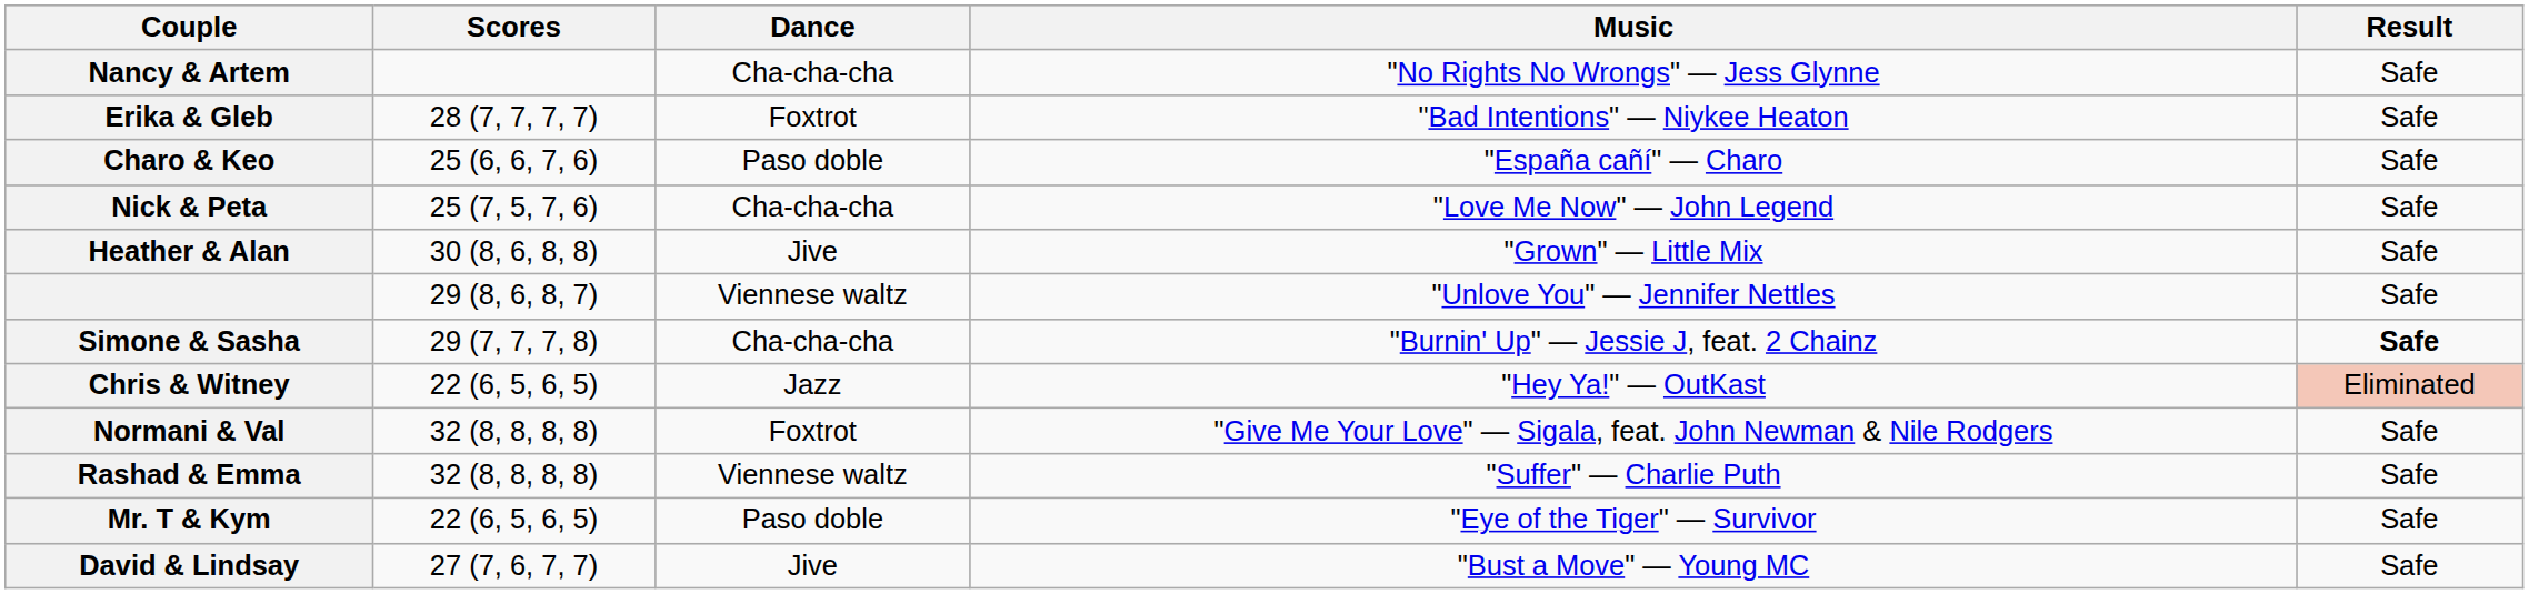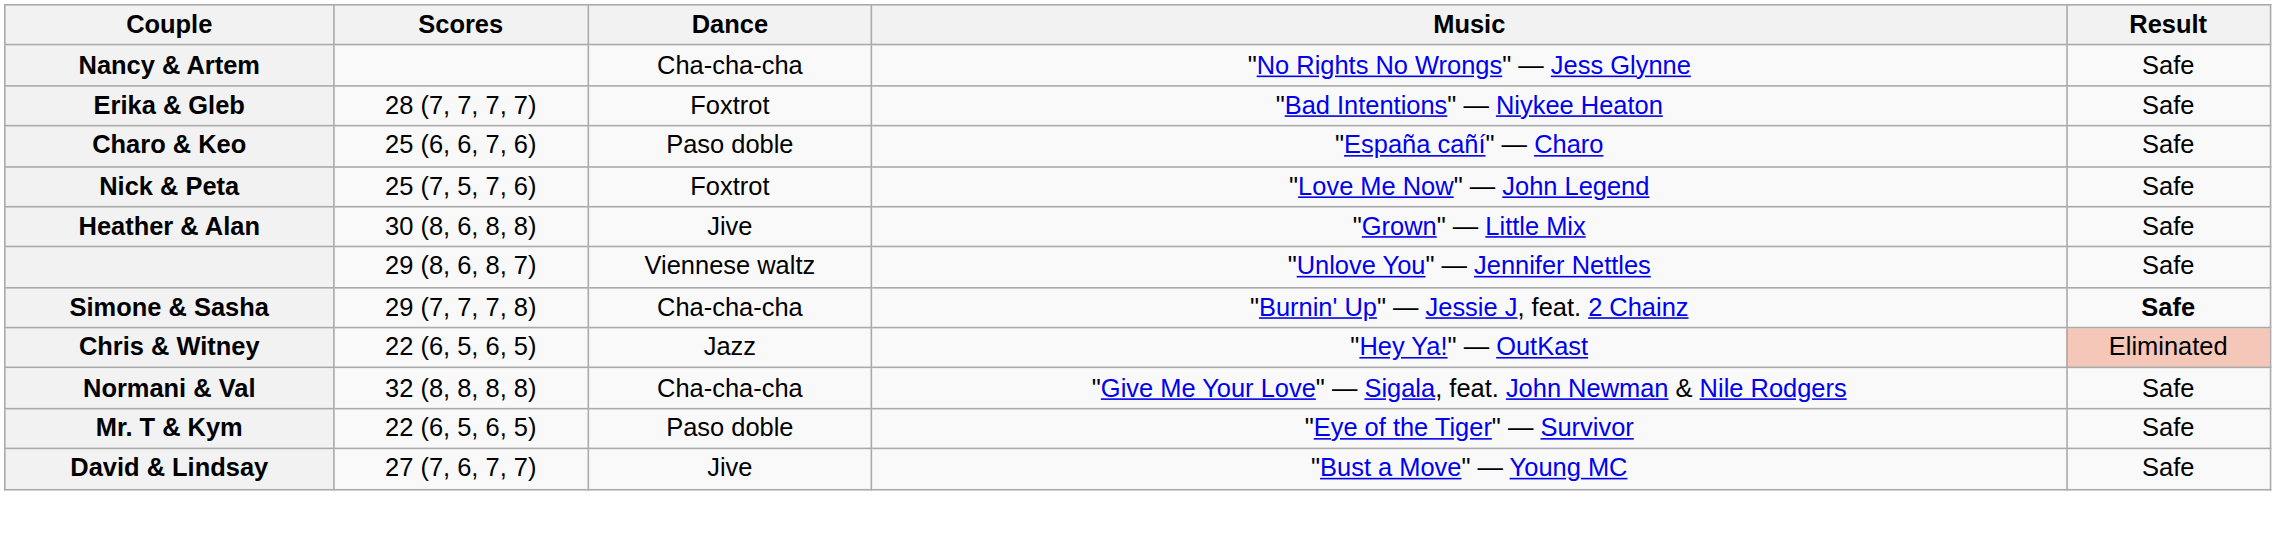 <table class="wikitable sortable" style="text-align:center; width:90%">
 <tr>
 <th scope="col">Couple</th>
 <th scope="col">Scores</th>
 <th scope="col" class="unsortable">Dance</th>
 <th scope="col" class="unsortable">Music</th>
 <th scope="col" class="unsortable">Result</th>
 </tr>
 <tr>
 <th scope="row">Nancy & Artem</th>
 <td></td>
 <td>Cha-cha-cha</td>
 <td>"<a href='#'>No Rights No Wrongs</a>" — <a href='#'>Jess Glynne</a></td>
 <td>Safe</td>
 </tr>
 <tr>
 <th scope="row">Erika & Gleb</th>
 <td>28 (7, 7, 7, 7)</td>
 <td>Foxtrot</td>
 <td>"<a href='#'>Bad Intentions</a>" — <a href='#'>Niykee Heaton</a></td>
 <td>Safe</td>
 </tr>
 <tr>
 <th scope="row">Charo & Keo</th>
 <td>25 (6, 6, 7, 6)</td>
 <td>Paso doble</td>
 <td>"<a href='#'>España cañí</a>" — <a href='#'>Charo</a></td>
 <td>Safe</td>
 </tr>
 <tr>
 <th scope="row">Nick & Peta</th>
 <td>25 (7, 5, 7, 6)</td>
-<td>Cha-cha-cha</td>
+<td>Foxtrot</td>
 <td>"<a href='#'>Love Me Now</a>" — <a href='#'>John Legend</a></td>
 <td>Safe</td>
 </tr>
 <tr>
 <th scope="row">Heather & Alan</th>
 <td>30 (8, 6, 8, 8)</td>
 <td>Jive</td>
 <td>"<a href='#'>Grown</a>" — <a href='#'>Little Mix</a></td>
 <td>Safe</td>
 </tr>
 <tr>
 <th scope="row"></th>
 <td>29 (8, 6, 8, 7)</td>
 <td>Viennese waltz</td>
 <td>"<a href='#'>Unlove You</a>" — <a href='#'>Jennifer Nettles</a></td>
 <td>Safe</td>
 </tr>
 <tr>
 <th scope="row">Simone & Sasha</th>
 <td>29 (7, 7, 7, 8)</td>
 <td>Cha-cha-cha</td>
 <td>"<a href='#'>Burnin' Up</a>" — <a href='#'>Jessie J</a>, feat. <a href='#'>2 Chainz</a></td>
 <td><strong>Safe</strong></td>
 </tr>
 <tr>
 <th scope="row">Chris & Witney</th>
 <td>22 (6, 5, 6, 5)</td>
 <td>Jazz</td>
 <td>"<a href='#'>Hey Ya!</a>" — <a href='#'>OutKast</a></td>
 <td bgcolor=f4c7b8>Eliminated</td>
 </tr>
 <tr>
 <th scope="row">Normani & Val</th>
 <td>32 (8, 8, 8, 8)</td>
-<td>Foxtrot</td>
+<td>Cha-cha-cha</td>
 <td>"<a href='#'>Give Me Your Love</a>" — <a href='#'>Sigala</a>, feat. <a href='#'>John Newman</a> & <a href='#'>Nile Rodgers</a></td>
-<td>Safe</td>
-</tr>
-<tr>
-<th scope="row">Rashad & Emma</th>
-<td>32 (8, 8, 8, 8)</td>
-<td>Viennese waltz</td>
-<td>"<a href='#'>Suffer</a>" — <a href='#'>Charlie Puth</a></td>
 <td>Safe</td>
 </tr>
 <tr>
 <th scope="row">Mr. T & Kym</th>
 <td>22 (6, 5, 6, 5)</td>
 <td>Paso doble</td>
 <td>"<a href='#'>Eye of the Tiger</a>" — <a href='#'>Survivor</a></td>
 <td>Safe</td>
 </tr>
 <tr>
 <th scope="row">David & Lindsay</th>
 <td>27 (7, 6, 7, 7)</td>
 <td>Jive</td>
 <td>"<a href='#'>Bust a Move</a>" — <a href='#'>Young MC</a></td>
 <td>Safe</td>
 </tr>
 </table>
